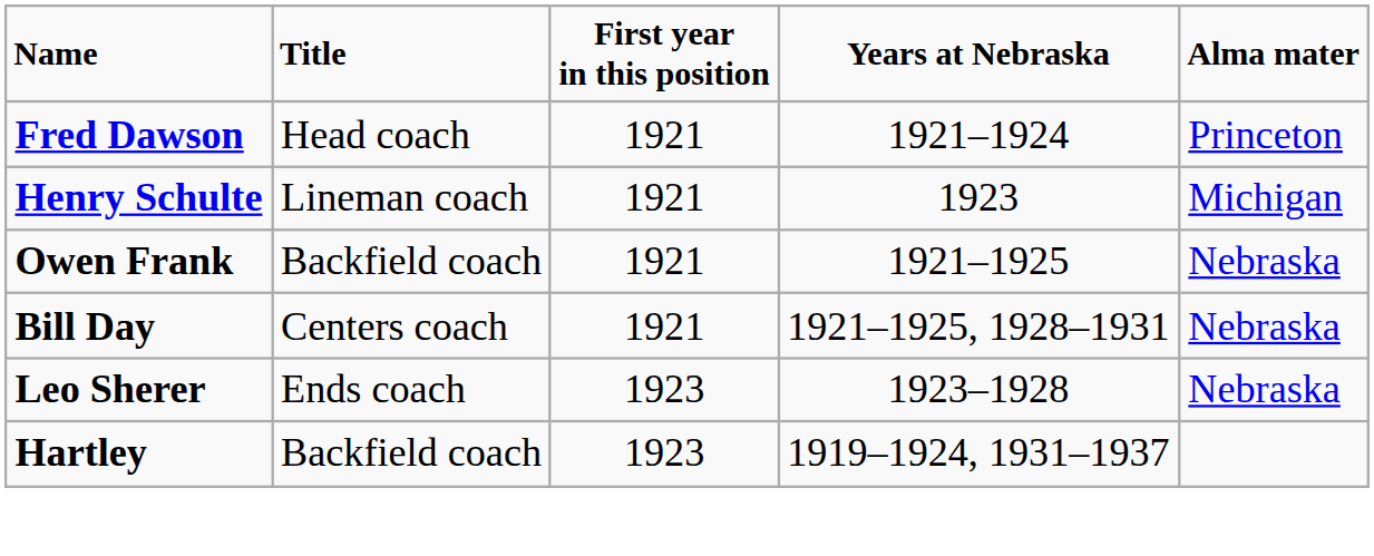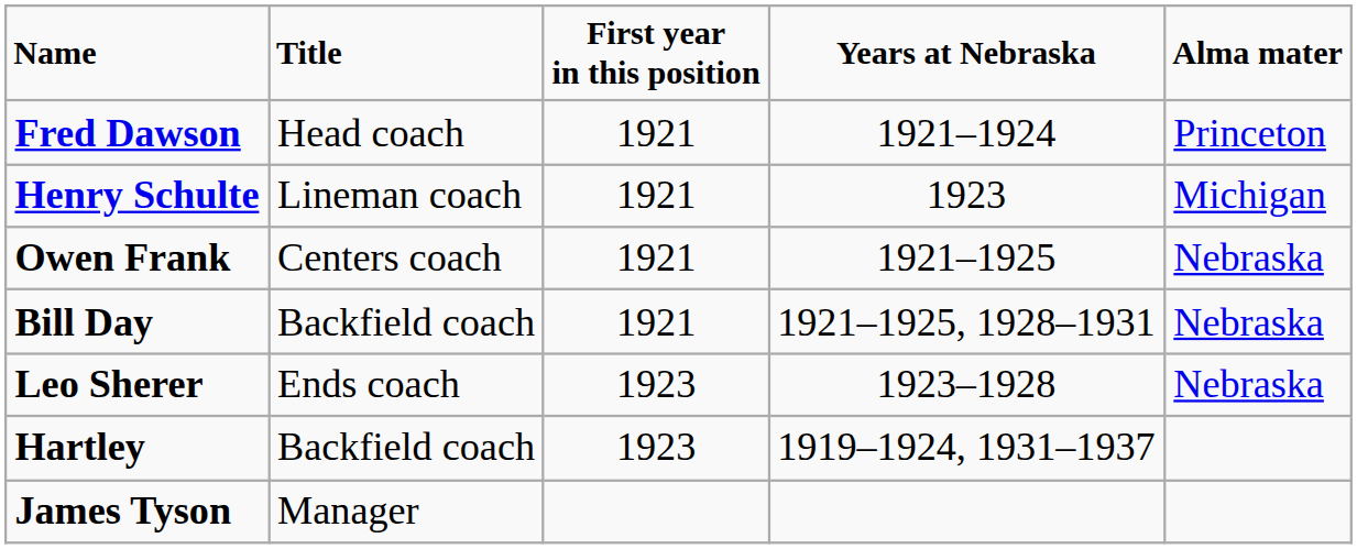 <table class="wikitable">
 <tr style="font-size:smaller">
 <td><strong>Name</strong></td>
 <td><strong>Title</strong></td>
 <td align="center"><strong>First year<br>in this position</strong></td>
 <td align="center"><strong>Years at Nebraska</strong></td>
 <td><strong>Alma mater</strong></td>
 </tr>
 <tr>
 <td><strong><a href='#'>Fred Dawson</a></strong></td>
 <td>Head coach</td>
 <td align="center">1921</td>
 <td align="center">1921–1924</td>
 <td><a href='#'>Princeton</a></td>
 </tr>
 <tr>
 <td><strong><a href='#'>Henry Schulte</a></strong></td>
 <td>Lineman coach</td>
 <td align="center">1921</td>
 <td align="center">1923</td>
 <td><a href='#'>Michigan</a></td>
 </tr>
 <tr>
 <td><strong>Owen Frank</strong></td>
-<td>Backfield coach</td>
+<td>Centers coach</td>
 <td align="center">1921</td>
 <td align="center">1921–1925</td>
 <td><a href='#'>Nebraska</a></td>
 </tr>
 <tr>
 <td><strong>Bill Day</strong></td>
-<td>Centers coach</td>
+<td>Backfield coach</td>
 <td align="center">1921</td>
 <td align="center">1921–1925, 1928–1931</td>
 <td><a href='#'>Nebraska</a></td>
 </tr>
 <tr>
 <td><strong>Leo Sherer</strong></td>
 <td>Ends coach</td>
 <td align="center">1923</td>
 <td align="center">1923–1928</td>
 <td><a href='#'>Nebraska</a></td>
 </tr>
 <tr>
 <td><strong>Hartley</strong></td>
 <td>Backfield coach</td>
 <td align="center">1923</td>
 <td align="center">1919–1924, 1931–1937</td>
 <td></td>
 </tr>
+<tr>
+<td><strong>James Tyson</strong></td>
+<td>Manager</td>
+<td align="center"></td>
+<td align="center"></td>
+<td></td>
+</tr>
 </table>
